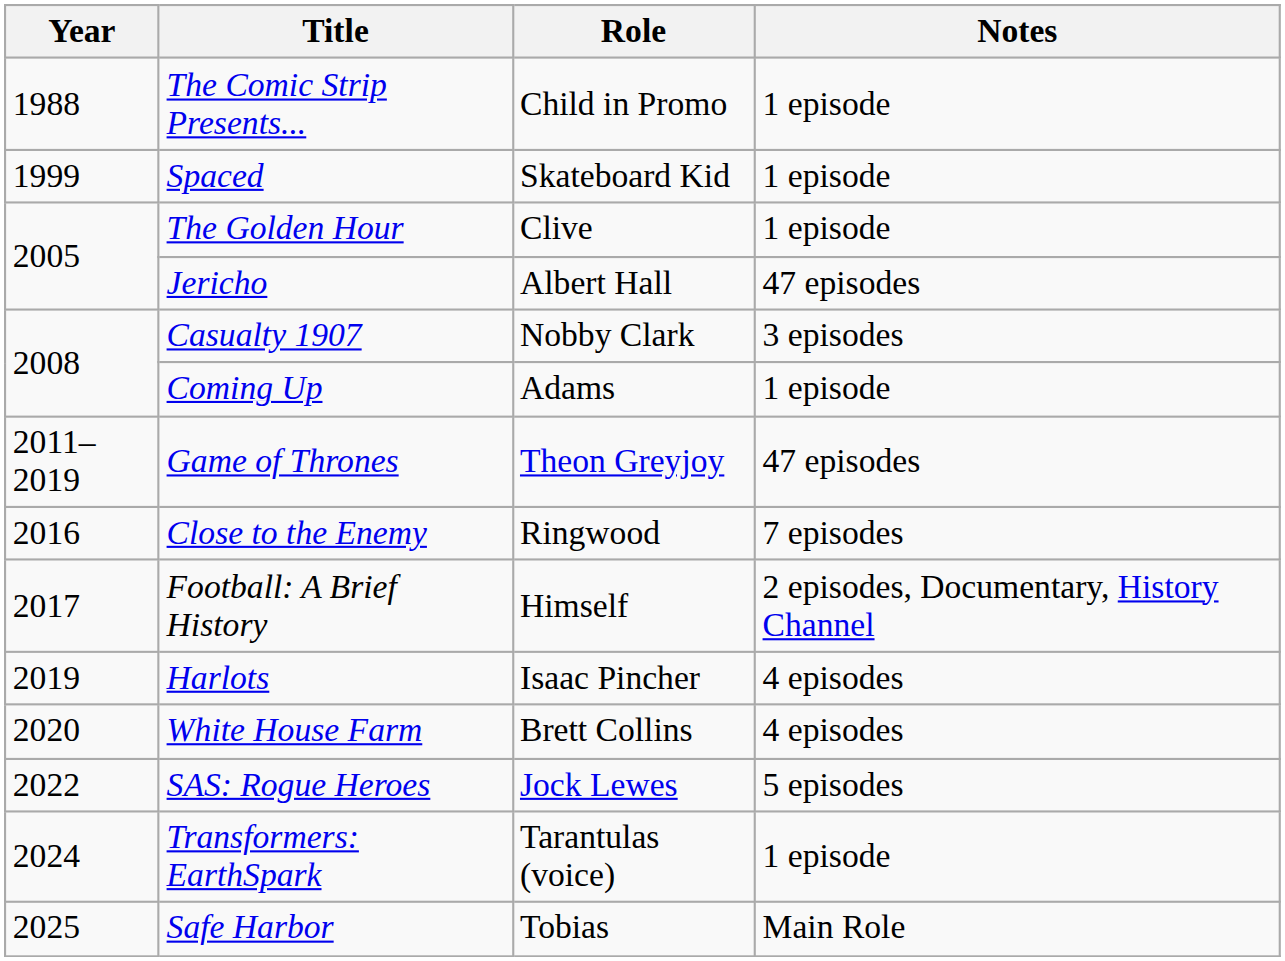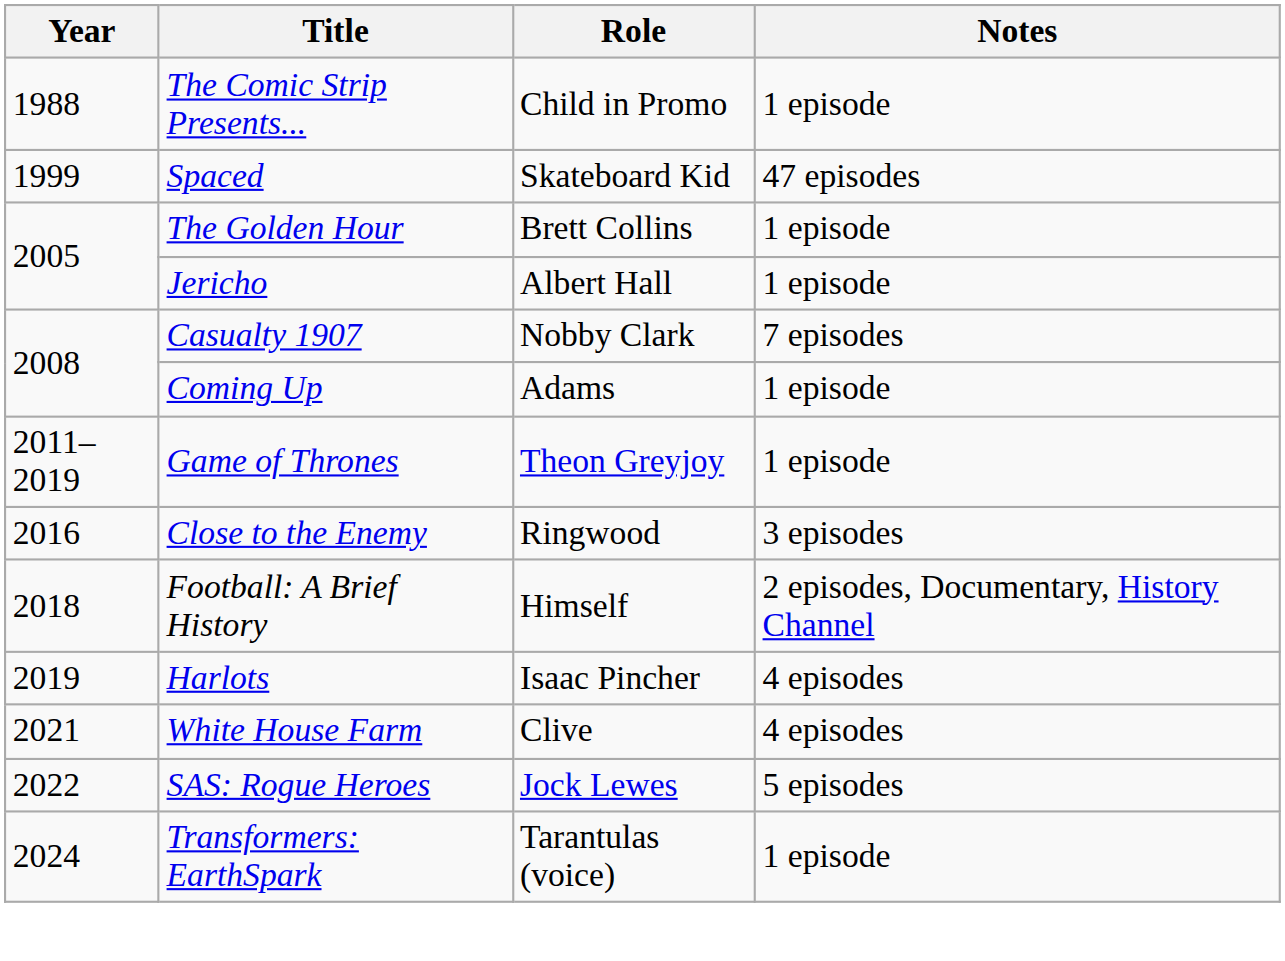 <table class="wikitable">
 <tr>
 <th>Year</th>
 <th>Title</th>
 <th>Role</th>
 <th>Notes</th>
 </tr>
 <tr>
 <td>1988</td>
 <td><em><a href='#'>The Comic Strip Presents...</a></em></td>
 <td>Child in Promo</td>
 <td>1 episode</td>
 </tr>
 <tr>
 <td>1999</td>
 <td><em><a href='#'>Spaced</a></em></td>
 <td>Skateboard Kid</td>
-<td>1 episode</td>
+<td>47 episodes</td>
 </tr>
 <tr>
 <td rowspan=2>2005</td>
 <td><em><a href='#'>The Golden Hour</a></em></td>
-<td>Clive</td>
+<td>Brett Collins</td>
 <td>1 episode</td>
 </tr>
 <tr>
 <td><em><a href='#'>Jericho</a></em></td>
 <td>Albert Hall</td>
-<td>47 episodes</td>
+<td>1 episode</td>
 </tr>
 <tr>
 <td rowspan=2>2008</td>
 <td><em><a href='#'>Casualty 1907</a></em></td>
 <td>Nobby Clark</td>
-<td>3 episodes</td>
+<td>7 episodes</td>
 </tr>
 <tr>
 <td><em><a href='#'>Coming Up</a></em></td>
 <td>Adams</td>
 <td>1 episode</td>
 </tr>
 <tr>
 <td>2011–2019</td>
 <td><em><a href='#'>Game of Thrones</a></em></td>
 <td><a href='#'>Theon Greyjoy</a></td>
-<td>47 episodes</td>
+<td>1 episode</td>
 </tr>
 <tr>
 <td>2016</td>
 <td><em><a href='#'>Close to the Enemy</a></em></td>
 <td>Ringwood</td>
-<td>7 episodes</td>
+<td>3 episodes</td>
 </tr>
 <tr>
-<td>2017</td>
+<td>2018</td>
 <td><em>Football: A Brief History</em></td>
 <td>Himself</td>
 <td>2 episodes, Documentary, <a href='#'>History Channel</a></td>
 </tr>
 <tr>
 <td>2019</td>
 <td><em><a href='#'>Harlots</a></em></td>
 <td>Isaac Pincher</td>
 <td>4 episodes</td>
 </tr>
 <tr>
-<td>2020</td>
+<td>2021</td>
 <td><em><a href='#'>White House Farm</a></em></td>
-<td>Brett Collins</td>
+<td>Clive</td>
 <td>4 episodes</td>
 </tr>
 <tr>
 <td>2022</td>
 <td><em><a href='#'>SAS: Rogue Heroes</a></em></td>
 <td><a href='#'>Jock Lewes</a></td>
 <td>5 episodes</td>
 </tr>
 <tr>
 <td>2024</td>
 <td><em><a href='#'>Transformers: EarthSpark</a></em></td>
 <td>Tarantulas (voice)</td>
 <td>1 episode</td>
 </tr>
-<tr>
-<td>2025</td>
-<td><em><a href='#'>Safe Harbor</a></td>
-<td>Tobias</td>
-<td>Main Role</td>
-</tr>
 </table>
